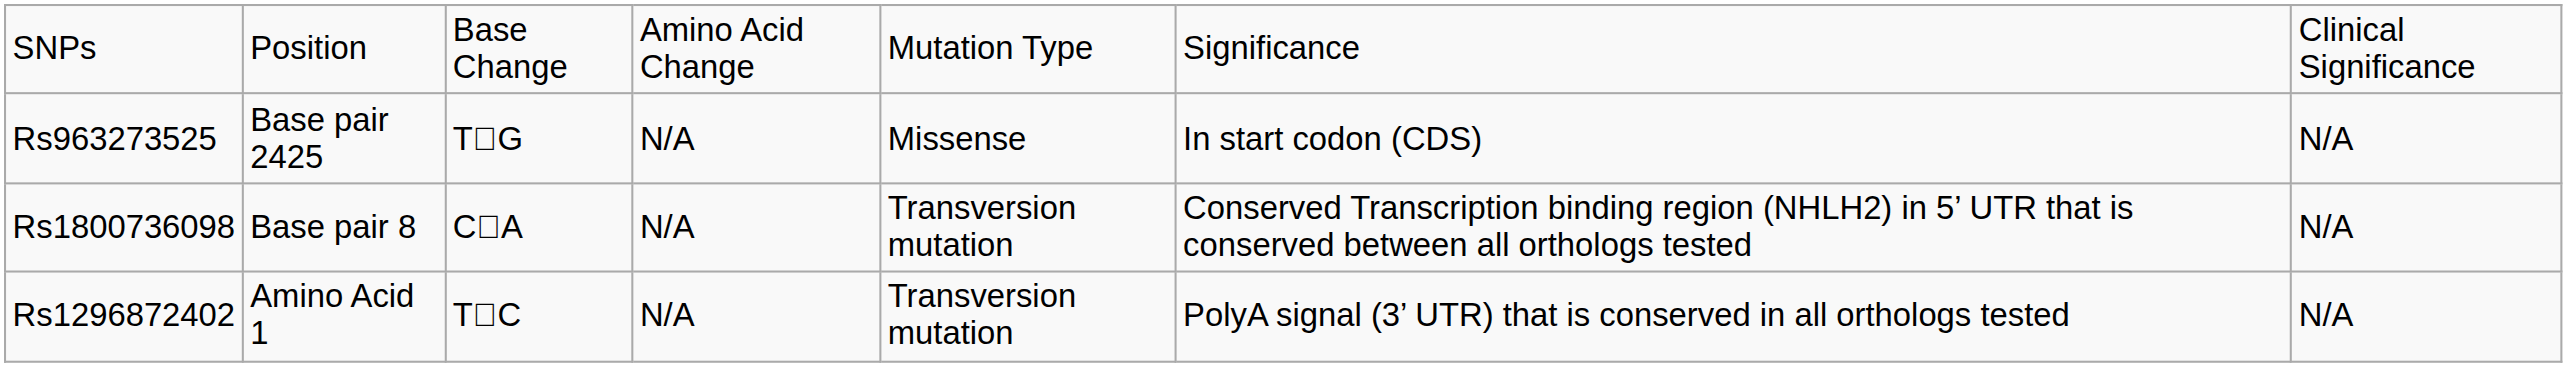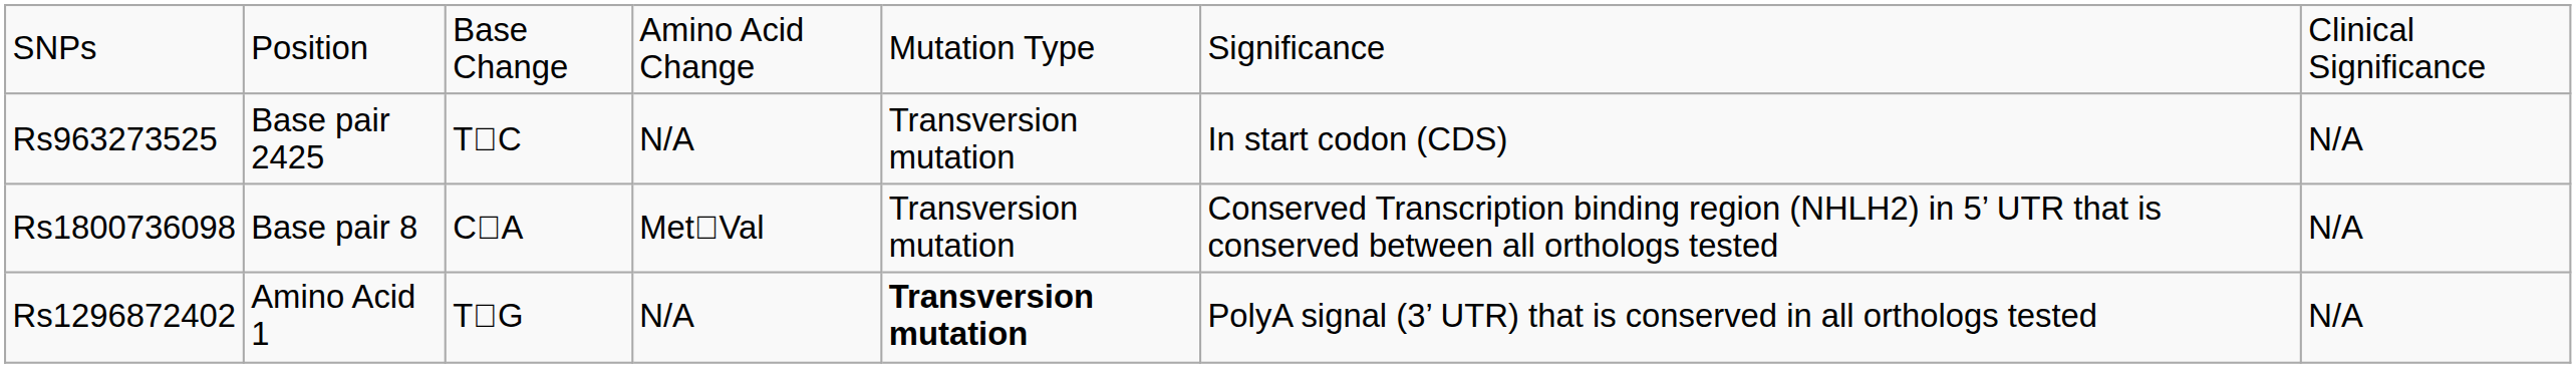 <table class="wikitable mw-collapsible">
 <tr>
 <td>SNPs</td>
 <td>Position</td>
 <td>Base Change</td>
 <td>Amino Acid Change</td>
 <td>Mutation Type</td>
 <td>Significance</td>
 <td>Clinical Significance</td>
 </tr>
 <tr>
 <td>Rs963273525</td>
 <td>Base pair 2425</td>
-<td>TG</td>
+<td>TC</td>
 <td>N/A</td>
-<td>Missense</td>
+<td>Transversion mutation</td>
 <td>In start codon (CDS)</td>
 <td>N/A</td>
 </tr>
 <tr>
 <td>Rs1800736098</td>
 <td>Base pair 8</td>
 <td>CA</td>
-<td>N/A</td>
+<td>MetVal</td>
 <td>Transversion mutation</td>
 <td>Conserved Transcription binding region (NHLH2) in 5’ UTR that is conserved between all orthologs tested</td>
 <td>N/A</td>
 </tr>
 <tr>
 <td>Rs1296872402</td>
 <td>Amino Acid 1</td>
-<td>TC</td>
+<td>TG</td>
 <td>N/A</td>
-<td>Transversion mutation</td>
+<td><strong>Transversion mutation</strong></td>
 <td>PolyA signal (3’ UTR) that is conserved in all orthologs tested</td>
 <td>N/A</td>
 </tr>
 </table>
